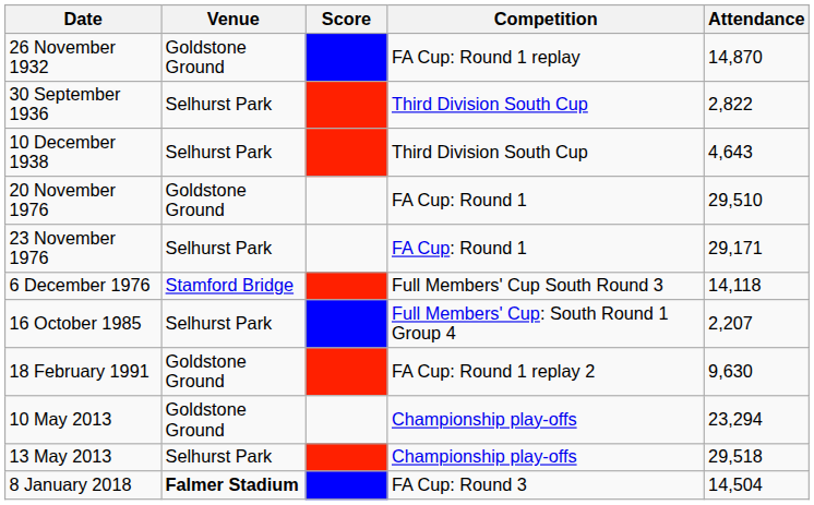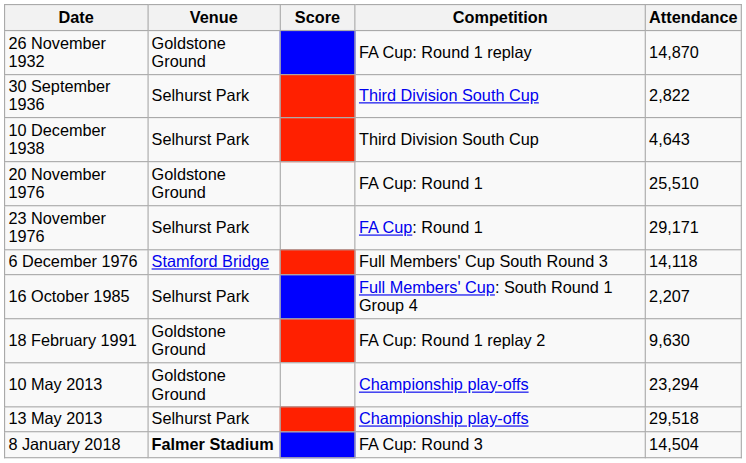 <table class="wikitable" style="font-size:90%;">
 <tr>
 <th width=120>Date</th>
 <th width=110>Venue</th>
 <th width=60>Score</th>
 <th width=250>Competition</th>
 <th width=30>Attendance</th>
 </tr>
 <tr>
 <td>26 November 1932</td>
 <td>Goldstone Ground</td>
 <td style="background:#0000FF; color:#FFFFFF;"></td>
 <td>FA Cup: Round 1 replay</td>
 <td>14,870</td>
 </tr>
 <tr>
 <td>30 September 1936</td>
 <td>Selhurst Park</td>
 <td style="background:#FF2000; color:#ffffff;"></td>
 <td><a href='#'>Third Division South Cup</a></td>
 <td>2,822</td>
 </tr>
 <tr>
 <td>10 December 1938</td>
 <td>Selhurst Park</td>
 <td style="background:#FF2000; color:#ffffff;"></td>
 <td>Third Division South Cup</td>
 <td>4,643</td>
 </tr>
 <tr>
 <td>20 November 1976</td>
 <td>Goldstone Ground</td>
 <td></td>
 <td>FA Cup: Round 1</td>
-<td>29,510</td>
+<td>25,510</td>
 </tr>
 <tr>
 <td>23 November 1976</td>
 <td>Selhurst Park</td>
 <td></td>
 <td><a href='#'>FA Cup</a>: Round 1</td>
 <td>29,171</td>
 </tr>
 <tr>
 <td>6 December 1976</td>
 <td><a href='#'>Stamford Bridge</a></td>
 <td style="background:#FF2000; color:#ffffff;"></td>
 <td>Full Members' Cup South Round 3</td>
 <td>14,118</td>
 </tr>
 <tr>
 <td>16 October 1985</td>
 <td>Selhurst Park</td>
 <td style="background:#0000FF; color:#ffffff;"></td>
 <td><a href='#'>Full Members' Cup</a>: South Round 1 Group 4</td>
 <td>2,207</td>
 </tr>
 <tr>
 <td>18 February 1991</td>
 <td>Goldstone Ground</td>
 <td style="background:#FF2000; color:#ffffff;"></td>
 <td>FA Cup: Round 1 replay 2</td>
 <td>9,630</td>
 </tr>
 <tr>
 <td>10 May 2013</td>
 <td>Goldstone Ground</td>
 <td></td>
 <td><a href='#'>Championship play-offs</a></td>
 <td>23,294</td>
 </tr>
 <tr>
 <td>13 May 2013</td>
 <td>Selhurst Park</td>
 <td style="background:#FF2000; color:#ffffff;"></td>
 <td><a href='#'>Championship play-offs</a></td>
 <td>29,518</td>
 </tr>
 <tr>
 <td>8 January 2018</td>
 <td><strong>Falmer Stadium</strong></td>
 <td style="background:#0000FF; color:#FFFFFF;"></td>
 <td>FA Cup: Round 3</td>
 <td>14,504</td>
 </tr>
 </table>
